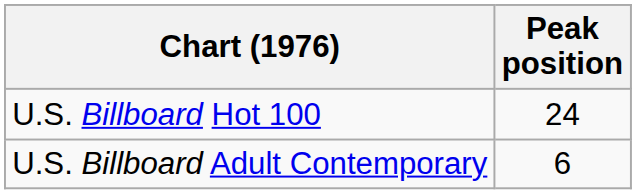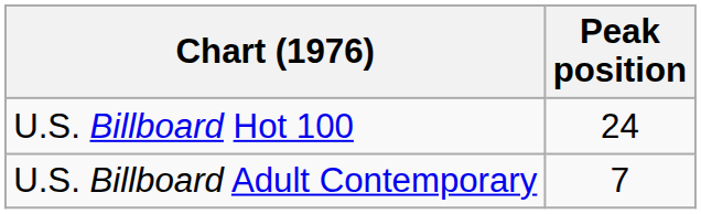 <table class="wikitable">
 <tr>
 <th align="left">Chart (1976)</th>
 <th align="left">Peak<br>position</th>
 </tr>
 <tr>
 <td align="left">U.S. <em><a href='#'>Billboard</a></em> <a href='#'>Hot 100</a></td>
 <td style="text-align:center;">24</td>
 </tr>
 <tr>
 <td align="left">U.S. <em>Billboard</em> <a href='#'>Adult Contemporary</a></td>
-<td style="text-align:center;">6</td>
+<td style="text-align:center;">7</td>
 </tr>
 </table>
